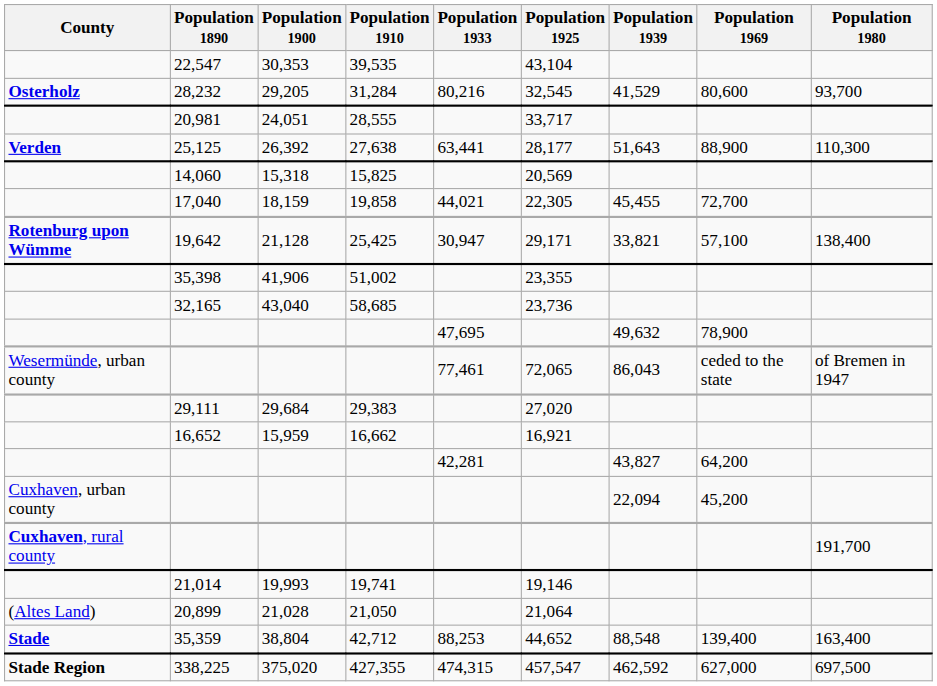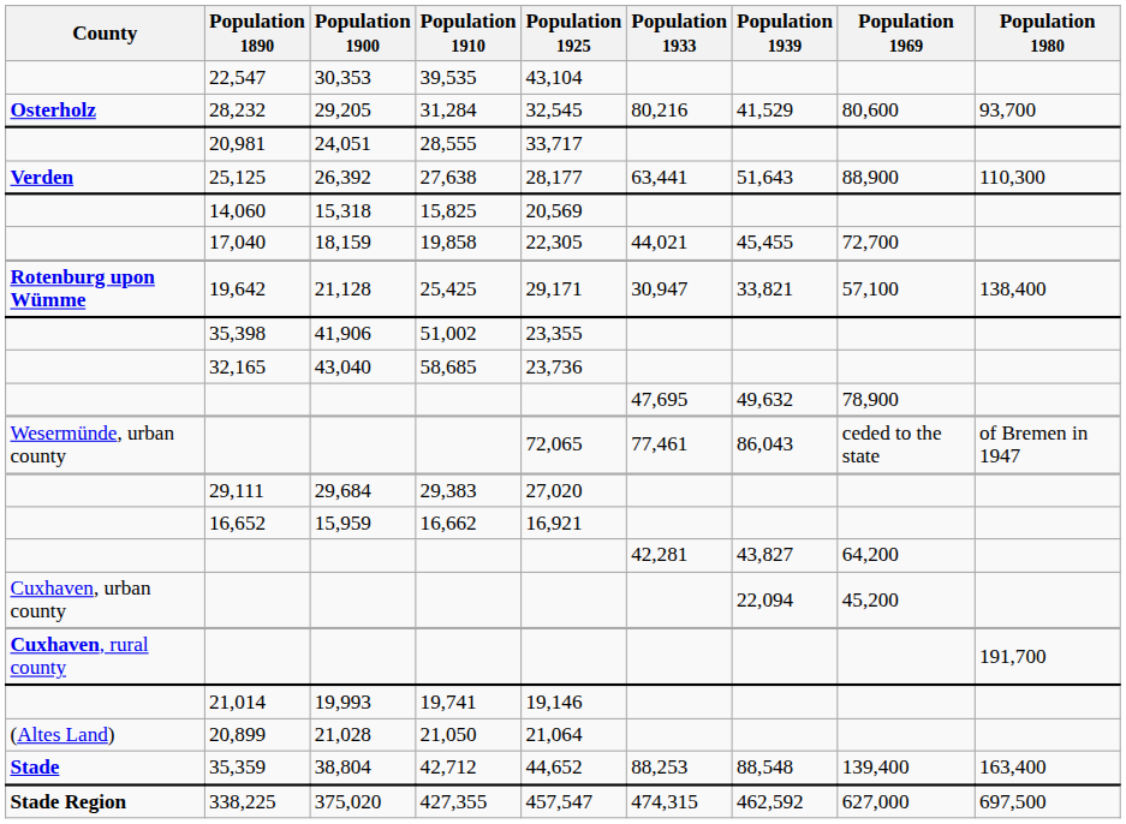 <table class="wikitable">
 <tr class="hintergrundfarbe6">
 <th>County</th>
 <th>Population<br><small>1890</small></th>
 <th>Population<br><small>1900</small></th>
 <th>Population<br><small>1910</small></th>
+<th>Population<br><small>1925</small></th>
 <th>Population<br><small>1933</small></th>
-<th>Population<br><small>1925</small></th>
 <th>Population<br><small>1939</small></th>
 <th>Population<br><small>1969</small></th>
 <th>Population<br><small>1980</small></th>
 </tr>
 <tr>
 <td></td>
 <td>22,547</td>
 <td>30,353</td>
 <td>39,535</td>
+<td>43,104</td>
 <td></td>
-<td>43,104</td>
 <td></td>
 <td></td>
 <td></td>
 </tr>
 <tr>
 <td><strong><a href='#'>Osterholz</a></strong></td>
 <td>28,232</td>
 <td>29,205</td>
 <td>31,284</td>
+<td>32,545</td>
 <td>80,216</td>
-<td>32,545</td>
 <td>41,529</td>
 <td>80,600</td>
 <td>93,700</td>
 </tr>
 <tr style="border-top: 2pt black solid">
 <td></td>
 <td>20,981</td>
 <td>24,051</td>
 <td>28,555</td>
+<td>33,717</td>
 <td></td>
-<td>33,717</td>
 <td></td>
 <td></td>
 <td></td>
 </tr>
 <tr>
 <td><strong><a href='#'>Verden</a>	</strong></td>
 <td>25,125</td>
 <td>26,392</td>
 <td>27,638</td>
+<td>28,177</td>
 <td>63,441</td>
-<td>28,177</td>
 <td>51,643</td>
 <td>88,900</td>
 <td>110,300</td>
 </tr>
 <tr style="border-top: 2pt black solid">
 <td></td>
 <td>14,060</td>
 <td>15,318</td>
 <td>15,825</td>
+<td>20,569</td>
 <td></td>
-<td>20,569</td>
 <td></td>
 <td></td>
 <td></td>
 </tr>
 <tr>
 <td></td>
 <td>17,040</td>
 <td>18,159</td>
 <td>19,858</td>
+<td>22,305</td>
 <td>44,021</td>
-<td>22,305</td>
 <td>45,455</td>
 <td>72,700</td>
 <td></td>
 </tr>
 <tr style="border-top: 2pt darkgrey solid">
 <td><strong><a href='#'>Rotenburg upon Wümme</a></strong></td>
 <td>19,642</td>
 <td>21,128</td>
 <td>25,425</td>
+<td>29,171</td>
 <td>30,947</td>
-<td>29,171</td>
 <td>33,821</td>
 <td>57,100</td>
 <td>138,400</td>
 </tr>
 <tr style="border-top: 2pt black solid">
 <td></td>
 <td>35,398</td>
 <td>41,906</td>
 <td>51,002</td>
+<td>23,355</td>
 <td></td>
-<td>23,355</td>
 <td></td>
 <td></td>
 <td></td>
 </tr>
 <tr>
 <td></td>
 <td>32,165</td>
 <td>43,040</td>
 <td>58,685</td>
+<td>23,736</td>
 <td></td>
-<td>23,736</td>
 <td></td>
 <td></td>
 <td></td>
 </tr>
 <tr>
 <td></td>
 <td></td>
 <td></td>
 <td></td>
+<td></td>
 <td>47,695</td>
-<td></td>
 <td>49,632</td>
 <td>78,900</td>
 <td></td>
 </tr>
 <tr style="border-top: 2pt darkgrey solid">
 <td><a href='#'>Wesermünde</a>, urban county</td>
 <td></td>
 <td></td>
 <td></td>
+<td>72,065</td>
 <td>77,461</td>
-<td>72,065</td>
 <td>86,043</td>
 <td>ceded to the state</td>
 <td>of Bremen in 1947</td>
 </tr>
 <tr style="border-top: 2pt darkgrey solid">
 <td></td>
 <td>29,111</td>
 <td>29,684</td>
 <td>29,383</td>
+<td>27,020</td>
 <td></td>
-<td>27,020</td>
 <td></td>
 <td></td>
 <td></td>
 </tr>
 <tr>
 <td></td>
 <td>16,652</td>
 <td>15,959</td>
 <td>16,662</td>
+<td>16,921</td>
 <td></td>
-<td>16,921</td>
 <td></td>
 <td></td>
 <td></td>
 </tr>
 <tr>
 <td></td>
 <td></td>
 <td></td>
 <td></td>
+<td></td>
 <td>42,281</td>
-<td></td>
 <td>43,827</td>
 <td>64,200</td>
 <td></td>
 </tr>
 <tr>
 <td><a href='#'>Cuxhaven</a>, urban county</td>
 <td></td>
 <td></td>
 <td></td>
 <td></td>
 <td></td>
 <td>22,094</td>
 <td>45,200</td>
 <td></td>
 </tr>
 <tr style="border-top: 2pt darkgrey solid">
 <td><a href='#'><strong>Cuxhaven</strong>, rural county</a></td>
 <td></td>
 <td></td>
 <td></td>
 <td></td>
 <td></td>
 <td></td>
 <td></td>
 <td>191,700</td>
 </tr>
 <tr style="border-top: 2pt black solid">
 <td></td>
 <td>21,014</td>
 <td>19,993</td>
 <td>19,741</td>
+<td>19,146</td>
 <td></td>
-<td>19,146</td>
 <td></td>
 <td></td>
 <td></td>
 </tr>
 <tr>
 <td> (<a href='#'>Altes Land</a>)</td>
 <td>20,899</td>
 <td>21,028</td>
 <td>21,050</td>
+<td>21,064</td>
 <td></td>
-<td>21,064</td>
 <td></td>
 <td></td>
 <td></td>
 </tr>
 <tr>
 <td><strong><a href='#'>Stade</a></strong></td>
 <td>35,359</td>
 <td>38,804</td>
 <td>42,712</td>
+<td>44,652</td>
 <td>88,253</td>
-<td>44,652</td>
 <td>88,548</td>
 <td>139,400</td>
 <td>163,400</td>
 </tr>
 <tr style="border-top: 2pt black solid" class="hintergrundfarbe5">
 <td><strong>Stade Region</strong></td>
 <td>338,225</td>
 <td>375,020</td>
 <td>427,355</td>
+<td>457,547</td>
 <td>474,315</td>
-<td>457,547</td>
 <td>462,592</td>
 <td>627,000</td>
 <td>697,500</td>
 </tr>
 </table>
